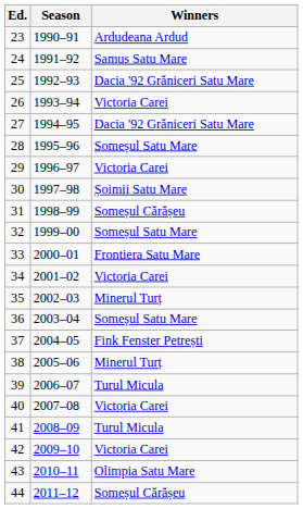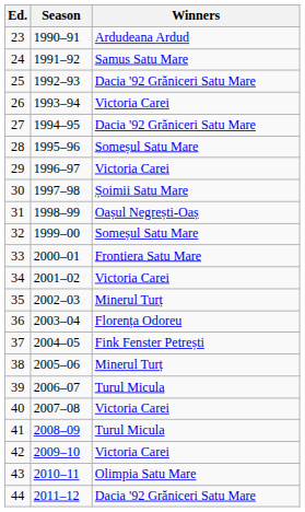 <table class="wikitable" style="font-size:90%">
 <tr>
 <th><abbr>Ed.</abbr></th>
 <th width="60">Season</th>
 <th width="220">Winners</th>
 </tr>
 <tr>
 <td align=center>23</td>
 <td>1990–91</td>
 <td><a href='#'>Ardudeana Ardud</a></td>
 </tr>
 <tr>
 <td align=center>24</td>
 <td>1991–92</td>
 <td><a href='#'>Samus Satu Mare</a></td>
 </tr>
 <tr>
 <td align=center>25</td>
 <td>1992–93</td>
 <td><a href='#'>Dacia '92 Grăniceri Satu Mare</a></td>
 </tr>
 <tr>
 <td align=center>26</td>
 <td>1993–94</td>
 <td><a href='#'>Victoria Carei</a></td>
 </tr>
 <tr>
 <td align=center>27</td>
 <td>1994–95</td>
 <td><a href='#'>Dacia '92 Grăniceri Satu Mare</a></td>
 </tr>
 <tr>
 <td align=center>28</td>
 <td>1995–96</td>
 <td><a href='#'>Someșul Satu Mare</a></td>
 </tr>
 <tr>
 <td align=center>29</td>
 <td>1996–97</td>
 <td><a href='#'>Victoria Carei</a></td>
 </tr>
 <tr>
 <td align=center>30</td>
 <td>1997–98</td>
 <td><a href='#'>Șoimii Satu Mare</a></td>
 </tr>
 <tr>
 <td align=center>31</td>
 <td>1998–99</td>
-<td><a href='#'>Someșul Cărășeu</a></td>
+<td><a href='#'>Oașul Negrești-Oaș</a></td>
 </tr>
 <tr>
 <td align=center>32</td>
 <td>1999–00</td>
 <td><a href='#'>Someșul Satu Mare</a></td>
 </tr>
 <tr>
 <td align=center>33</td>
 <td>2000–01</td>
 <td><a href='#'>Frontiera Satu Mare</a></td>
 </tr>
 <tr>
 <td align=center>34</td>
 <td>2001–02</td>
 <td><a href='#'>Victoria Carei</a></td>
 </tr>
 <tr>
 <td align=center>35</td>
 <td>2002–03</td>
 <td><a href='#'>Minerul Turț</a></td>
 </tr>
 <tr>
 <td align=center>36</td>
 <td>2003–04</td>
-<td><a href='#'>Someșul Satu Mare</a></td>
+<td><a href='#'>Florența Odoreu</a></td>
 </tr>
 <tr>
 <td align=center>37</td>
 <td>2004–05</td>
 <td><a href='#'>Fink Fenster Petrești</a></td>
 </tr>
 <tr>
 <td align=center>38</td>
 <td>2005–06</td>
 <td><a href='#'>Minerul Turț</a></td>
 </tr>
 <tr>
 <td align=center>39</td>
 <td>2006–07</td>
 <td><a href='#'>Turul Micula</a></td>
 </tr>
 <tr>
 <td align=center>40</td>
 <td>2007–08</td>
 <td><a href='#'>Victoria Carei</a></td>
 </tr>
 <tr>
 <td align=center>41</td>
 <td><a href='#'>2008–09</a></td>
 <td><a href='#'>Turul Micula</a></td>
 </tr>
 <tr>
 <td align=center>42</td>
 <td><a href='#'>2009–10</a></td>
 <td><a href='#'>Victoria Carei</a></td>
 </tr>
 <tr>
 <td align=center>43</td>
 <td><a href='#'>2010–11</a></td>
 <td><a href='#'>Olimpia Satu Mare</a></td>
 </tr>
 <tr>
 <td align=center>44</td>
 <td><a href='#'>2011–12</a></td>
-<td><a href='#'>Someșul Cărășeu</a></td>
+<td><a href='#'>Dacia '92 Grăniceri Satu Mare</a></td>
 </tr>
 </table>
